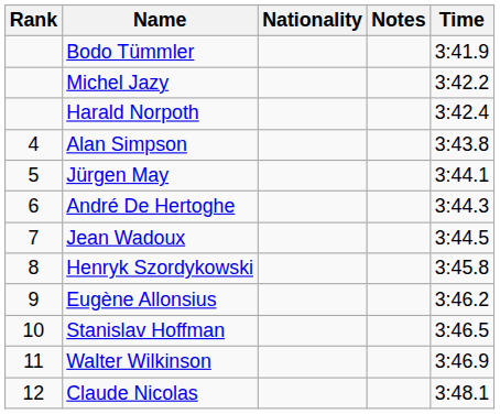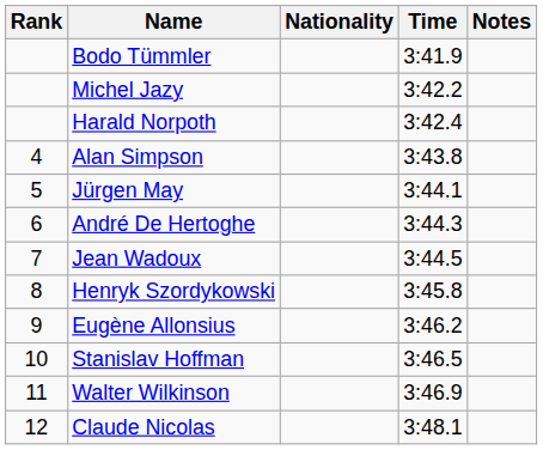 <table class="wikitable sortable" style="text-align:center">
 <tr>
 <th>Rank</th>
 <th>Name</th>
 <th>Nationality</th>
+<th>Time</th>
 <th>Notes</th>
-<th>Time</th>
 </tr>
 <tr>
 <td></td>
 <td align=left><a href='#'>Bodo Tümmler</a></td>
 <td align=left></td>
+<td>3:41.9</td>
 <td></td>
-<td>3:41.9</td>
 </tr>
 <tr>
 <td></td>
 <td align=left><a href='#'>Michel Jazy</a></td>
 <td align=left></td>
+<td>3:42.2</td>
 <td></td>
-<td>3:42.2</td>
 </tr>
 <tr>
 <td></td>
 <td align=left><a href='#'>Harald Norpoth</a></td>
 <td align=left></td>
+<td>3:42.4</td>
 <td></td>
-<td>3:42.4</td>
 </tr>
 <tr>
 <td>4</td>
 <td align=left><a href='#'>Alan Simpson</a></td>
 <td align=left></td>
+<td>3:43.8</td>
 <td></td>
-<td>3:43.8</td>
 </tr>
 <tr>
 <td>5</td>
 <td align=left><a href='#'>Jürgen May</a></td>
 <td align=left></td>
+<td>3:44.1</td>
 <td></td>
-<td>3:44.1</td>
 </tr>
 <tr>
 <td>6</td>
 <td align=left><a href='#'>André De Hertoghe</a></td>
 <td align=left></td>
+<td>3:44.3</td>
 <td></td>
-<td>3:44.3</td>
 </tr>
 <tr>
 <td>7</td>
 <td align=left><a href='#'>Jean Wadoux</a></td>
 <td align=left></td>
+<td>3:44.5</td>
 <td></td>
-<td>3:44.5</td>
 </tr>
 <tr>
 <td>8</td>
 <td align=left><a href='#'>Henryk Szordykowski</a></td>
 <td align=left></td>
+<td>3:45.8</td>
 <td></td>
-<td>3:45.8</td>
 </tr>
 <tr>
 <td>9</td>
 <td align=left><a href='#'>Eugène Allonsius</a></td>
 <td align=left></td>
+<td>3:46.2</td>
 <td></td>
-<td>3:46.2</td>
 </tr>
 <tr>
 <td>10</td>
 <td align=left><a href='#'>Stanislav Hoffman</a></td>
 <td align=left></td>
+<td>3:46.5</td>
 <td></td>
-<td>3:46.5</td>
 </tr>
 <tr>
 <td>11</td>
 <td align=left><a href='#'>Walter Wilkinson</a></td>
 <td align=left></td>
+<td>3:46.9</td>
 <td></td>
-<td>3:46.9</td>
 </tr>
 <tr>
 <td>12</td>
 <td align=left><a href='#'>Claude Nicolas</a></td>
 <td align=left></td>
+<td>3:48.1</td>
 <td></td>
-<td>3:48.1</td>
 </tr>
 </table>
